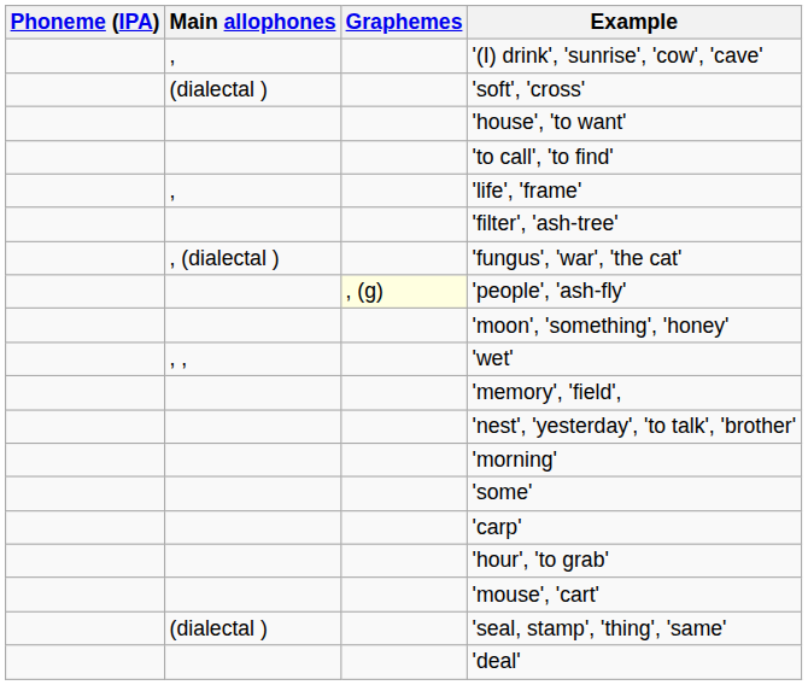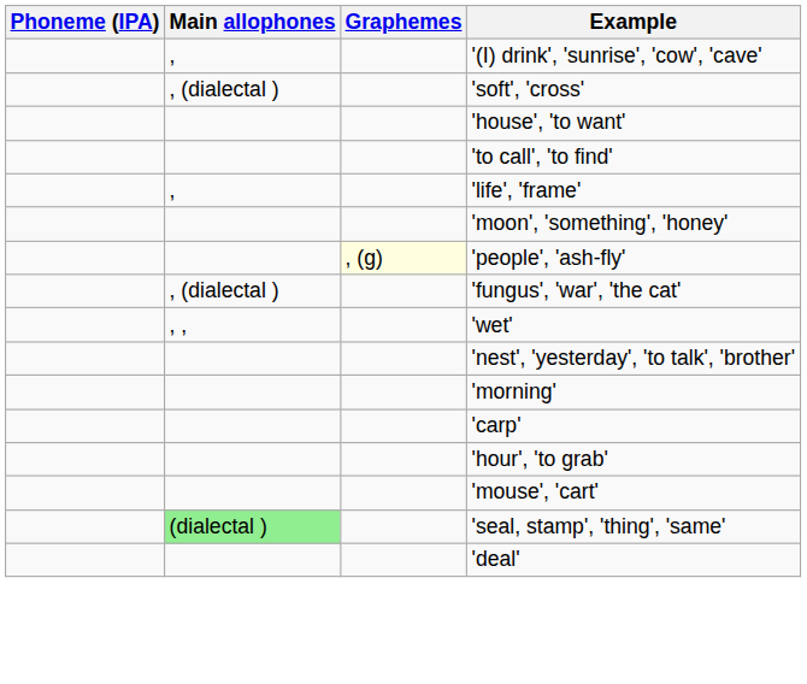 <table class="wikitable">
 <tr>
 <th><a href='#'>Phoneme</a> (<a href='#'>IPA</a>)</th>
 <th>Main <a href='#'>allophones</a></th>
 <th><a href='#'>Graphemes</a></th>
 <th>Example</th>
 </tr>
 <tr>
 <td></td>
 <td>, </td>
 <td></td>
 <td>  '(I) drink',   'sunrise',   'cow',   'cave'</td>
 </tr>
 <tr>
 <td></td>
-<td> (dialectal )</td>
+<td>,  (dialectal )</td>
 <td></td>
 <td>  'soft',   'cross'</td>
 </tr>
 <tr>
 <td></td>
 <td></td>
 <td></td>
 <td>  'house',   'to want'</td>
 </tr>
 <tr>
 <td></td>
 <td></td>
 <td></td>
 <td>  'to call',   'to find'</td>
 </tr>
 <tr>
 <td></td>
 <td>, </td>
 <td></td>
 <td>  'life',   'frame'</td>
 </tr>
 <tr>
 <td></td>
 <td></td>
 <td></td>
-<td>  'filter',   'ash-tree'</td>
+<td>  'moon',   'something',   'honey'</td>
+</tr>
+<tr>
+<td></td>
+<td></td>
+<td style="background: lightyellow;">, (g)</td>
+<td>  'people',   'ash-fly'</td>
 </tr>
 <tr>
 <td></td>
 <td>,  (dialectal )</td>
 <td></td>
 <td>  'fungus',   'war',   'the cat'</td>
 </tr>
 <tr>
 <td></td>
-<td></td>
-<td style="background: lightyellow;">, (g)</td>
-<td>  'people',   'ash-fly'</td>
-</tr>
-<tr>
-<td></td>
-<td></td>
-<td></td>
-<td>  'moon',   'something',   'honey'</td>
-</tr>
-<tr>
-<td></td>
 <td>, , </td>
 <td></td>
 <td>  'wet'</td>
-</tr>
-<tr>
-<td></td>
-<td></td>
-<td></td>
-<td>  'memory',   'field',  </td>
 </tr>
 <tr>
 <td></td>
 <td></td>
 <td></td>
 <td>  'nest',   'yesterday',   'to talk',   'brother'</td>
 </tr>
 <tr>
 <td></td>
 <td></td>
 <td></td>
 <td>  'morning'</td>
-</tr>
-<tr>
-<td></td>
-<td></td>
-<td></td>
-<td>  'some'</td>
 </tr>
 <tr>
 <td></td>
 <td></td>
 <td></td>
 <td>  'carp'</td>
 </tr>
 <tr>
 <td></td>
 <td></td>
 <td></td>
 <td>  'hour',   'to grab'</td>
 </tr>
 <tr>
 <td></td>
 <td></td>
 <td></td>
 <td>  'mouse',   'cart'</td>
 </tr>
 <tr>
 <td></td>
-<td> (dialectal )</td>
+<td style="background: lightgreen;"> (dialectal )</td>
 <td></td>
 <td>  'seal, stamp',   'thing',   'same'</td>
 </tr>
 <tr>
 <td></td>
 <td></td>
 <td></td>
 <td>  'deal'</td>
 </tr>
 </table>
